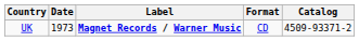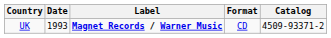 <table class="wikitable" style="font-size:85%;">
 <tr>
 <th>Country</th>
 <th>Date</th>
 <th>Label</th>
 <th>Format</th>
 <th>Catalog</th>
 </tr>
 <tr>
 <td style="text-align:center;"><a href='#'>UK</a></td>
-<td>1973</td>
+<td>1993</td>
 <td><strong><a href='#'>Magnet Records</a> / <a href='#'>Warner Music</a></strong></td>
 <td style="text-align:center;"><a href='#'>CD</a></td>
 <td>4509-93371-2</td>
 </tr>
 </table>
